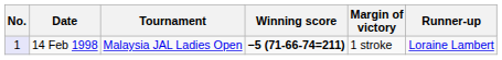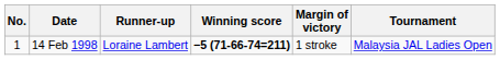 <table class="wikitable" style="font-size:95%;">
 <tr>
 <th>No.</th>
 <th>Date</th>
-<th>Tournament</th>
+<th>Runner-up</th>
 <th>Winning score</th>
 <th>Margin of<br>victory</th>
-<th>Runner-up</th>
+<th>Tournament</th>
 </tr>
 <tr>
-<td align=center style="background: lavender;">1</td>
+<td align=center>1</td>
 <td align=right>14 Feb <a href='#'>1998</a></td>
-<td><a href='#'>Malaysia JAL Ladies Open</a></td>
+<td> <a href='#'>Loraine Lambert</a></td>
 <td><strong>−5 (71-66-74=211)</strong></td>
 <td>1 stroke</td>
-<td> <a href='#'>Loraine Lambert</a></td>
+<td><a href='#'>Malaysia JAL Ladies Open</a></td>
 </tr>
 </table>
